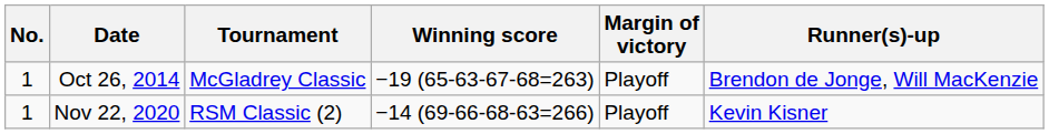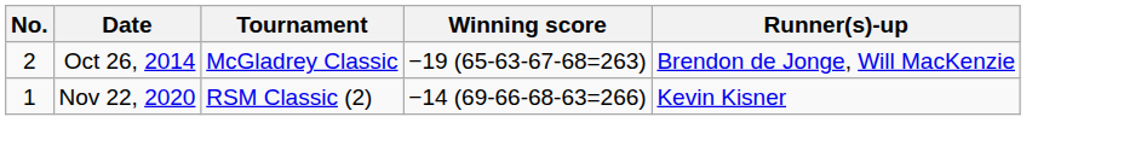 <table class="wikitable" style="font-size:95%;">
 <tr>
 <th>No.</th>
 <th>Date</th>
 <th>Tournament</th>
 <th>Winning score</th>
-<th>Margin of<br>victory</th>
 <th>Runner(s)-up</th>
 </tr>
 <tr>
-<td align=center>1</td>
+<td align=center>2</td>
 <td align=right>Oct 26, <a href='#'>2014</a></td>
 <td><a href='#'>McGladrey Classic</a></td>
 <td>−19 (65-63-67-68=263)</td>
-<td>Playoff</td>
 <td> <a href='#'>Brendon de Jonge</a>,  <a href='#'>Will MacKenzie</a></td>
 </tr>
 <tr>
 <td align=center>1</td>
 <td align=right>Nov 22, <a href='#'>2020</a></td>
 <td><a href='#'>RSM Classic</a> (2)</td>
 <td>−14 (69-66-68-63=266)</td>
-<td>Playoff</td>
 <td> <a href='#'>Kevin Kisner</a></td>
 </tr>
 </table>
